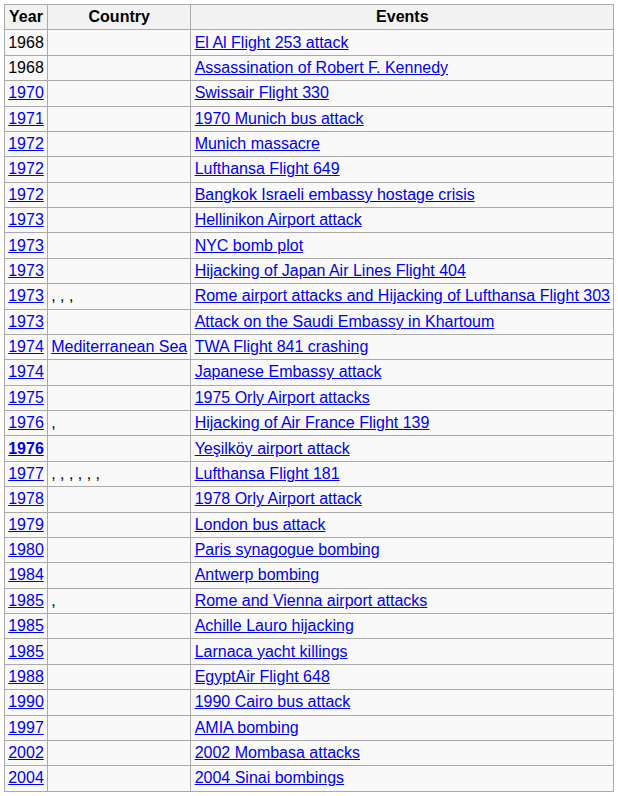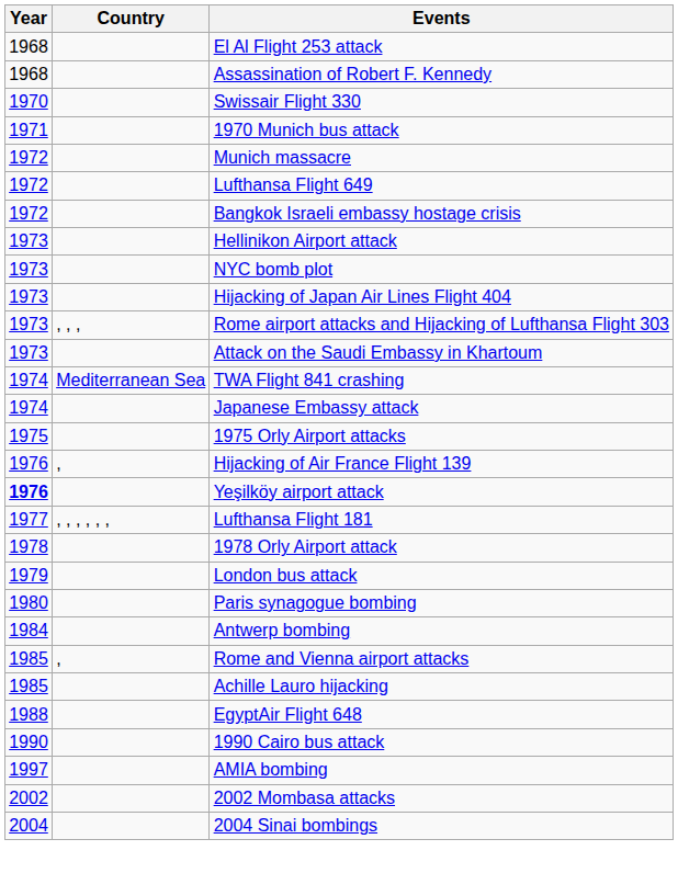 <table class="wikitable">
 <tr>
 <th>Year</th>
 <th>Country</th>
 <th>Events</th>
 </tr>
 <tr>
 <td>1968</td>
 <td></td>
 <td><a href='#'>El Al Flight 253 attack</a></td>
 </tr>
 <tr>
 <td>1968</td>
 <td></td>
 <td><a href='#'>Assassination of Robert F. Kennedy</a></td>
 </tr>
 <tr>
 <td><a href='#'>1970</a></td>
 <td></td>
 <td><a href='#'>Swissair Flight 330</a></td>
 </tr>
 <tr>
 <td><a href='#'>1971</a></td>
 <td></td>
 <td><a href='#'>1970 Munich bus attack</a></td>
 </tr>
 <tr>
 <td><a href='#'>1972</a></td>
 <td></td>
 <td><a href='#'>Munich massacre</a></td>
 </tr>
 <tr>
 <td><a href='#'>1972</a></td>
 <td></td>
 <td><a href='#'>Lufthansa Flight 649</a></td>
 </tr>
 <tr>
 <td><a href='#'>1972</a></td>
 <td></td>
 <td><a href='#'>Bangkok Israeli embassy hostage crisis</a></td>
 </tr>
 <tr>
 <td><a href='#'>1973</a></td>
 <td></td>
 <td><a href='#'>Hellinikon Airport attack</a></td>
 </tr>
 <tr>
 <td><a href='#'>1973</a></td>
 <td></td>
 <td><a href='#'>NYC bomb plot</a></td>
 </tr>
 <tr>
 <td><a href='#'>1973</a></td>
 <td></td>
 <td><a href='#'>Hijacking of Japan Air Lines Flight 404</a></td>
 </tr>
 <tr>
 <td><a href='#'>1973</a></td>
 <td>, , , </td>
 <td><a href='#'>Rome airport attacks and Hijacking of Lufthansa Flight 303</a></td>
 </tr>
 <tr>
 <td><a href='#'>1973</a></td>
 <td></td>
 <td><a href='#'>Attack on the Saudi Embassy in Khartoum</a></td>
 </tr>
 <tr>
 <td><a href='#'>1974</a></td>
 <td><a href='#'>Mediterranean Sea</a></td>
 <td><a href='#'>TWA Flight 841 crashing</a></td>
 </tr>
 <tr>
 <td><a href='#'>1974</a></td>
 <td></td>
 <td><a href='#'>Japanese Embassy attack</a></td>
 </tr>
 <tr>
 <td><a href='#'>1975</a></td>
 <td></td>
 <td><a href='#'>1975 Orly Airport attacks</a></td>
 </tr>
 <tr>
 <td><a href='#'>1976</a></td>
 <td>, </td>
 <td><a href='#'>Hijacking of Air France Flight 139</a></td>
 </tr>
 <tr>
 <td><strong><a href='#'>1976</a></strong></td>
 <td></td>
 <td><a href='#'>Yeşilköy airport attack</a></td>
 </tr>
 <tr>
 <td><a href='#'>1977</a></td>
 <td>, , , , , , </td>
 <td><a href='#'>Lufthansa Flight 181</a></td>
 </tr>
 <tr>
 <td><a href='#'>1978</a></td>
 <td></td>
 <td><a href='#'>1978 Orly Airport attack</a></td>
 </tr>
 <tr>
 <td><a href='#'>1979</a></td>
 <td></td>
 <td><a href='#'>London bus attack</a></td>
 </tr>
 <tr>
 <td><a href='#'>1980</a></td>
 <td></td>
 <td><a href='#'>Paris synagogue bombing</a></td>
 </tr>
 <tr>
 <td><a href='#'>1984</a></td>
 <td></td>
 <td><a href='#'>Antwerp bombing</a></td>
 </tr>
 <tr>
 <td><a href='#'>1985</a></td>
 <td>, </td>
 <td><a href='#'>Rome and Vienna airport attacks</a></td>
 </tr>
 <tr>
 <td><a href='#'>1985</a></td>
 <td></td>
 <td><a href='#'>Achille Lauro hijacking</a></td>
 </tr>
 <tr>
-<td><a href='#'>1985</a></td>
-<td></td>
-<td><a href='#'>Larnaca yacht killings</a></td>
-</tr>
-<tr>
 <td><a href='#'>1988</a></td>
 <td></td>
 <td><a href='#'>EgyptAir Flight 648</a></td>
 </tr>
 <tr>
 <td><a href='#'>1990</a></td>
 <td></td>
 <td><a href='#'>1990 Cairo bus attack</a></td>
 </tr>
 <tr>
 <td><a href='#'>1997</a></td>
 <td></td>
 <td><a href='#'>AMIA bombing</a></td>
 </tr>
 <tr>
 <td><a href='#'>2002</a></td>
 <td></td>
 <td><a href='#'>2002 Mombasa attacks</a></td>
 </tr>
 <tr>
 <td><a href='#'>2004</a></td>
 <td></td>
 <td><a href='#'>2004 Sinai bombings</a></td>
 </tr>
 </table>
